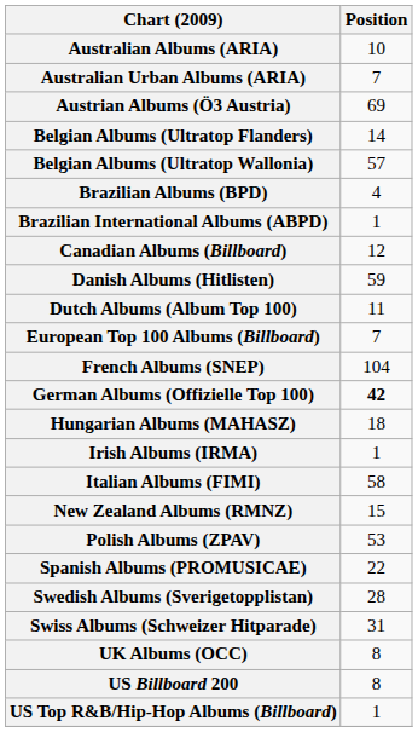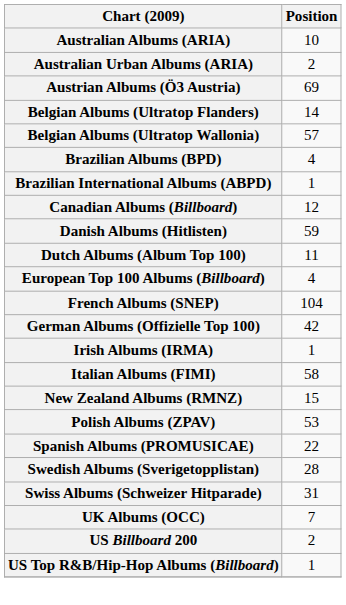 <table class="wikitable sortable plainrowheaders" style="text-align:center;">
 <tr>
 <th scope="col">Chart (2009)</th>
 <th scope="col">Position</th>
 </tr>
 <tr>
 <th scope="row">Australian Albums (ARIA)</th>
 <td>10</td>
 </tr>
 <tr>
 <th scope="row">Australian Urban Albums (ARIA)</th>
-<td>7</td>
+<td>2</td>
 </tr>
 <tr>
 <th scope="row">Austrian Albums (Ö3 Austria)</th>
 <td>69</td>
 </tr>
 <tr>
 <th scope="row">Belgian Albums (Ultratop Flanders)</th>
 <td>14</td>
 </tr>
 <tr>
 <th scope="row">Belgian Albums (Ultratop Wallonia)</th>
 <td>57</td>
 </tr>
 <tr>
 <th scope="row">Brazilian Albums (BPD)</th>
 <td>4</td>
 </tr>
 <tr>
 <th scope="row">Brazilian International Albums (ABPD)</th>
 <td>1</td>
 </tr>
 <tr>
 <th scope="row">Canadian Albums (<em>Billboard</em>)</th>
 <td>12</td>
 </tr>
 <tr>
 <th scope="row">Danish Albums (Hitlisten)</th>
 <td>59</td>
 </tr>
 <tr>
 <th scope="row">Dutch Albums (Album Top 100)</th>
 <td>11</td>
 </tr>
 <tr>
 <th scope="row">European Top 100 Albums (<em>Billboard</em>)</th>
-<td>7</td>
+<td>4</td>
 </tr>
 <tr>
 <th scope="row">French Albums (SNEP)</th>
 <td>104</td>
 </tr>
 <tr>
 <th scope="row">German Albums (Offizielle Top 100)</th>
-<td><strong>42</strong></td>
-</tr>
-<tr>
-<th scope="row">Hungarian Albums (MAHASZ)</th>
-<td>18</td>
+<td>42</td>
 </tr>
 <tr>
 <th scope="row">Irish Albums (IRMA)</th>
 <td>1</td>
 </tr>
 <tr>
 <th scope="row">Italian Albums (FIMI)</th>
 <td>58</td>
 </tr>
 <tr>
 <th scope="row">New Zealand Albums (RMNZ)</th>
 <td>15</td>
 </tr>
 <tr>
 <th scope="row">Polish Albums (ZPAV)</th>
 <td>53</td>
 </tr>
 <tr>
 <th scope="row">Spanish Albums (PROMUSICAE)</th>
 <td>22</td>
 </tr>
 <tr>
 <th scope="row">Swedish Albums (Sverigetopplistan)</th>
 <td>28</td>
 </tr>
 <tr>
 <th scope="row">Swiss Albums (Schweizer Hitparade)</th>
 <td>31</td>
 </tr>
 <tr>
 <th scope="row">UK Albums (OCC)</th>
-<td>8</td>
+<td>7</td>
 </tr>
 <tr>
 <th scope="row">US <em>Billboard</em> 200</th>
-<td>8</td>
+<td>2</td>
 </tr>
 <tr>
 <th scope="row">US Top R&B/Hip-Hop Albums (<em>Billboard</em>)</th>
 <td>1</td>
 </tr>
 <tr>
 </tr>
 </table>
